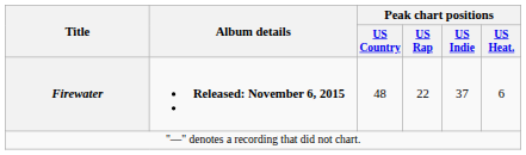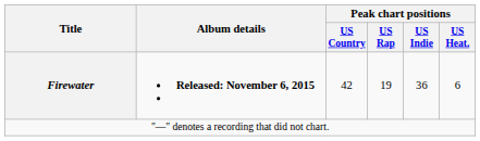 <table class="wikitable plainrowheaders" style="text-align:center;">
 <tr>
 <th rowspan="2" scope="col" style="width:11em;">Title</th>
 <th rowspan="2" scope="col" style="width:16em;">Album details</th>
 <th colspan="4" scope="col">Peak chart positions</th>
 </tr>
 <tr>
 <th style="width:3em;font-size:90%;"><a href='#'>US Country</a><br></th>
 <th style="width:3em;font-size:90%;"><a href='#'>US Rap</a><br></th>
 <th style="width:3em;font-size:90%;"><a href='#'>US Indie</a><br></th>
 <th style="width:3em;font-size:90%;"><a href='#'>US Heat.</a><br></th>
 </tr>
 <tr>
 <th scope="row"><em>Firewater</em></th>
 <td><strong><br><ul><li>Released: November 6, 2015</li><li></li></ul></strong></td>
-<td>48</td>
-<td>22</td>
-<td>37</td>
+<td>42</td>
+<td>19</td>
+<td>36</td>
 <td>6</td>
 </tr>
 <tr>
 <td colspan="6" style="font-size:90%">"—" denotes a recording that did not chart.</td>
 </tr>
 </table>
